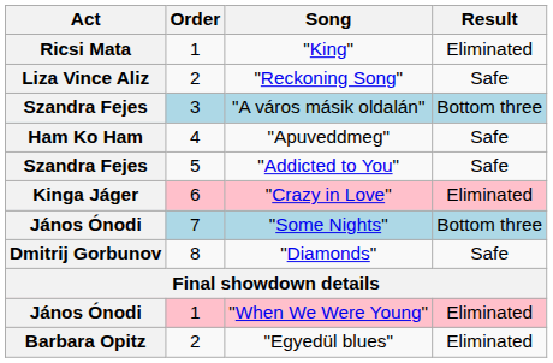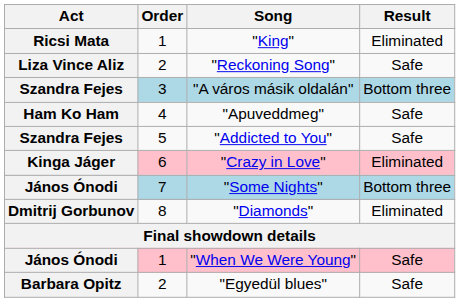 <table class="wikitable" style="text-align:center;">
 <tr>
 <th scope="col">Act</th>
 <th scope="col">Order</th>
 <th scope="col">Song</th>
 <th scope="col">Result</th>
 </tr>
 <tr>
 <th scope="row">Ricsi Mata</th>
 <td>1</td>
 <td>"<a href='#'>King</a>"</td>
 <td>Eliminated</td>
 </tr>
 <tr>
 <th scope="row">Liza Vince Aliz</th>
 <td>2</td>
 <td>"<a href='#'>Reckoning Song</a>"</td>
 <td>Safe</td>
 </tr>
 <tr bgcolor="Lightblue">
 <th scope="row">Szandra Fejes</th>
 <td>3</td>
 <td>"A város másik oldalán"</td>
 <td>Bottom three</td>
 </tr>
 <tr>
 <th scope="row">Ham Ko Ham</th>
 <td>4</td>
 <td>"Apuveddmeg"</td>
 <td>Safe</td>
 </tr>
 <tr>
 <th scope="row">Szandra Fejes</th>
 <td>5</td>
 <td>"<a href='#'>Addicted to You</a>"</td>
 <td>Safe</td>
 </tr>
 <tr bgcolor="pink">
 <th scope="row">Kinga Jáger</th>
 <td>6</td>
 <td>"<a href='#'>Crazy in Love</a>"</td>
 <td>Eliminated</td>
 </tr>
 <tr bgcolor="Lightblue">
 <th scope="row">János Ónodi</th>
 <td>7</td>
 <td>"<a href='#'>Some Nights</a>"</td>
 <td>Bottom three</td>
 </tr>
 <tr>
 <th scope="row">Dmitrij Gorbunov</th>
 <td>8</td>
 <td>"<a href='#'>Diamonds</a>"</td>
-<td>Safe</td>
+<td>Eliminated</td>
 </tr>
 <tr>
 <th scope="col" colspan="6">Final showdown details</th>
 </tr>
 <tr bgcolor="pink">
 <th scope="row">János Ónodi</th>
 <td>1</td>
 <td>"<a href='#'>When We Were Young</a>"</td>
-<td>Eliminated</td>
+<td>Safe</td>
 </tr>
 <tr>
 <th scope="row">Barbara Opitz</th>
 <td>2</td>
 <td>"Egyedül blues"</td>
-<td>Eliminated</td>
+<td>Safe</td>
 </tr>
 </table>
